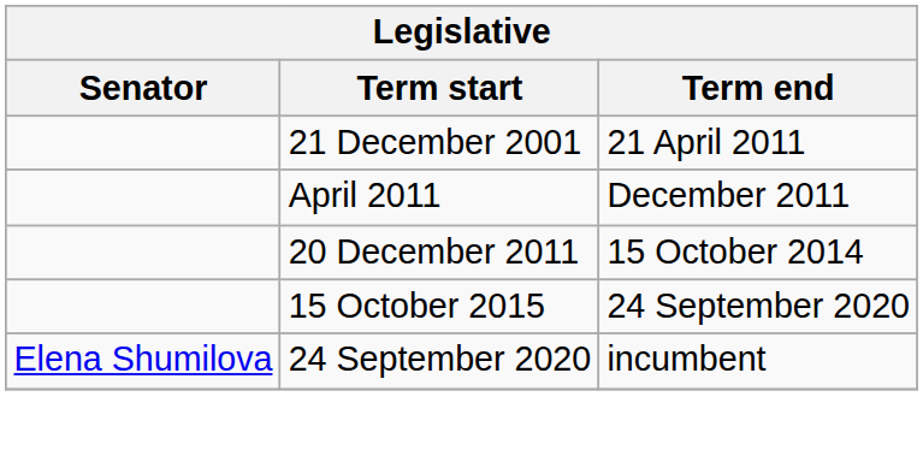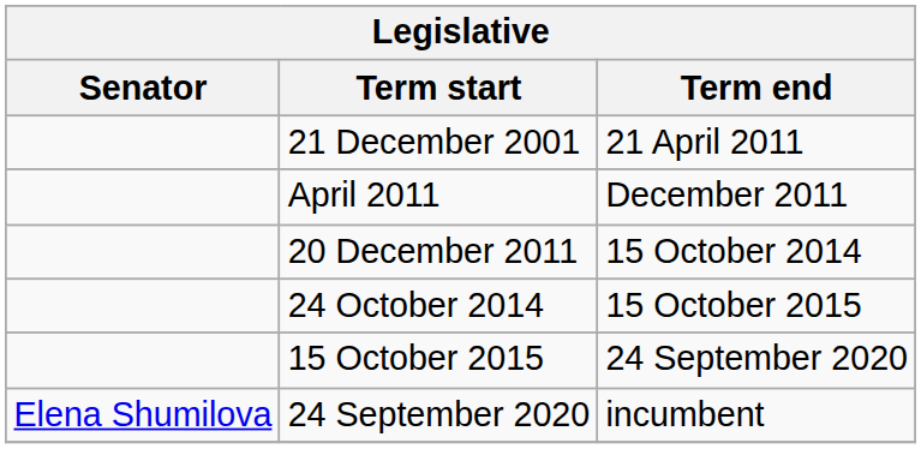 <table class="wikitable sortable">
 <tr>
 <th colspan=3>Legislative</th>
 </tr>
 <tr>
 <th>Senator</th>
 <th>Term start</th>
 <th>Term end</th>
 </tr>
 <tr>
 <td></td>
 <td>21 December 2001</td>
 <td>21 April 2011</td>
 </tr>
 <tr>
 <td></td>
 <td>April 2011</td>
 <td>December 2011</td>
 </tr>
 <tr>
 <td></td>
 <td>20 December 2011</td>
 <td>15 October 2014</td>
 </tr>
 <tr>
 <td></td>
+<td>24 October 2014</td>
+<td>15 October 2015</td>
+</tr>
+<tr>
+<td></td>
 <td>15 October 2015</td>
 <td>24 September 2020</td>
 </tr>
 <tr>
 <td><a href='#'>Elena Shumilova</a></td>
 <td>24 September 2020</td>
 <td>incumbent</td>
 </tr>
 <tr>
 </tr>
 </table>
